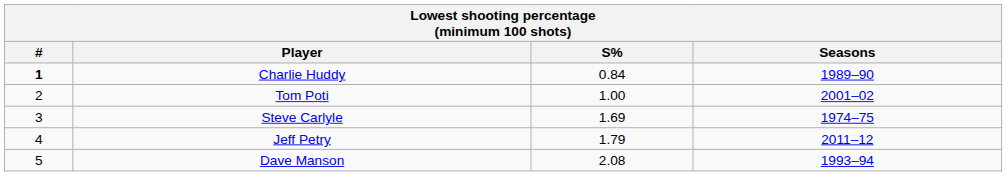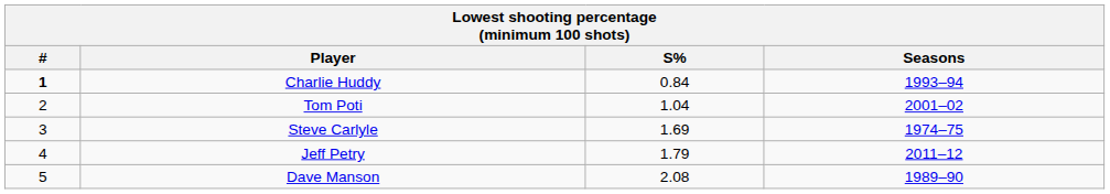 <table class="wikitable" style="text-align: center; font-size: 95%" width="70%">
 <tr>
 <th colspan="4">Lowest shooting percentage<br>(minimum 100 shots)</th>
 </tr>
 <tr>
 <th>#</th>
 <th>Player</th>
 <th>S%</th>
 <th>Seasons</th>
 </tr>
 <tr>
 <td><strong>1</strong></td>
 <td><a href='#'>Charlie Huddy</a></td>
 <td>0.84</td>
-<td><a href='#'>1989–90</a></td>
+<td><a href='#'>1993–94</a></td>
 </tr>
 <tr>
 <td>2</td>
 <td><a href='#'>Tom Poti</a></td>
-<td>1.00</td>
+<td>1.04</td>
 <td><a href='#'>2001–02</a></td>
 </tr>
 <tr>
 <td>3</td>
 <td><a href='#'>Steve Carlyle</a></td>
 <td>1.69</td>
 <td><a href='#'>1974–75</a></td>
 </tr>
 <tr>
 <td>4</td>
 <td><a href='#'>Jeff Petry</a></td>
 <td>1.79</td>
 <td><a href='#'>2011–12</a></td>
 </tr>
 <tr>
 <td>5</td>
 <td><a href='#'>Dave Manson</a></td>
 <td>2.08</td>
-<td><a href='#'>1993–94</a></td>
+<td><a href='#'>1989–90</a></td>
 </tr>
 </table>
